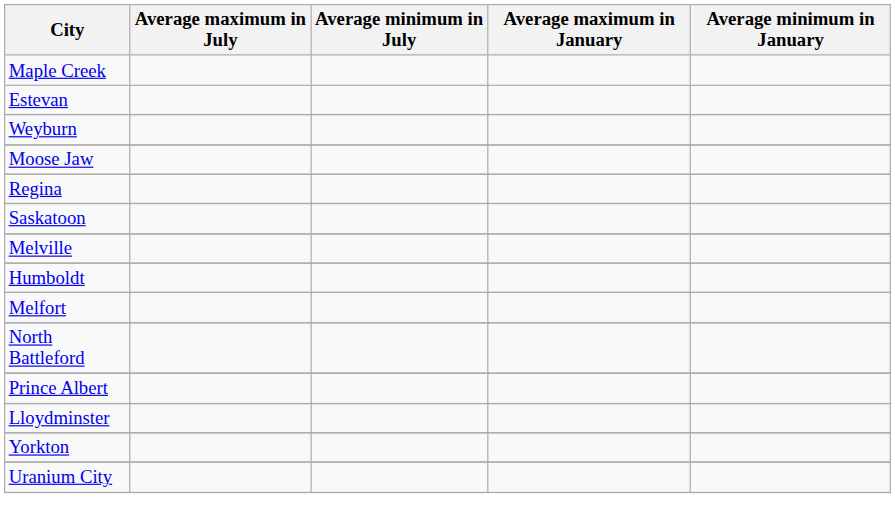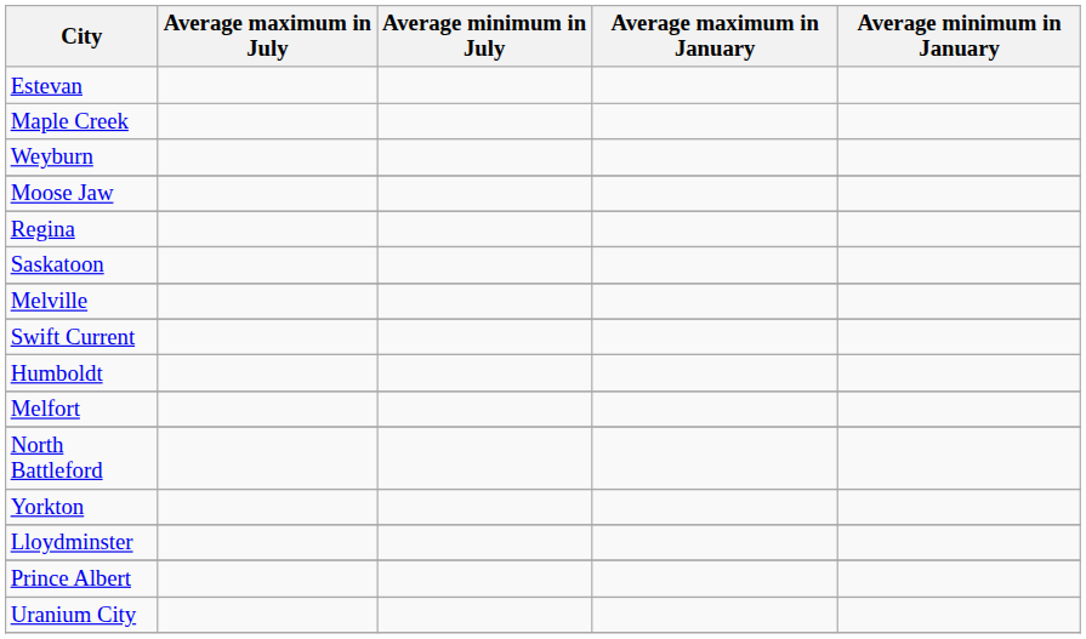 <table class="wikitable sortable" style="margin:1em auto; width:60%;">
 <tr>
 <th>City</th>
 <th>Average maximum in July</th>
 <th>Average minimum in July</th>
 <th>Average maximum in January</th>
 <th>Average minimum in January</th>
 </tr>
 <tr>
-<td><a href='#'>Maple Creek</a></td>
+<td><a href='#'>Estevan</a></td>
 <td></td>
 <td></td>
 <td></td>
 <td></td>
 </tr>
 <tr>
-<td><a href='#'>Estevan</a></td>
+<td><a href='#'>Maple Creek</a></td>
 <td></td>
 <td></td>
 <td></td>
 <td></td>
 </tr>
 <tr>
 </tr>
 <tr>
 <td><a href='#'>Weyburn</a></td>
 <td></td>
 <td></td>
 <td></td>
 <td></td>
 </tr>
 <tr>
 </tr>
 <tr>
 <td><a href='#'>Moose Jaw</a></td>
 <td></td>
 <td></td>
 <td></td>
 <td></td>
 </tr>
 <tr>
 </tr>
 <tr>
 <td><a href='#'>Regina</a></td>
 <td></td>
 <td></td>
 <td></td>
 <td></td>
 </tr>
 <tr>
 </tr>
 <tr>
 <td><a href='#'>Saskatoon</a></td>
 <td></td>
 <td></td>
 <td></td>
 <td></td>
 </tr>
 <tr>
 </tr>
 <tr>
 <td><a href='#'>Melville</a></td>
 <td></td>
 <td></td>
 <td></td>
 <td></td>
 </tr>
 <tr>
 </tr>
 <tr>
+<td><a href='#'>Swift Current</a></td>
+<td></td>
+<td></td>
+<td></td>
+<td></td>
+</tr>
+<tr>
 </tr>
 <tr>
 <td><a href='#'>Humboldt</a></td>
 <td></td>
 <td></td>
 <td></td>
 <td></td>
 </tr>
 <tr>
 </tr>
 <tr>
 <td><a href='#'>Melfort</a></td>
 <td></td>
 <td></td>
 <td></td>
 <td></td>
 </tr>
 <tr>
 </tr>
 <tr>
 <td><a href='#'>North Battleford</a></td>
 <td></td>
 <td></td>
 <td></td>
 <td></td>
 </tr>
 <tr>
 </tr>
 <tr>
-<td><a href='#'>Prince Albert</a></td>
+<td><a href='#'>Yorkton</a></td>
 <td></td>
 <td></td>
 <td></td>
 <td></td>
 </tr>
 <tr>
 </tr>
 <tr>
 <td><a href='#'>Lloydminster</a></td>
 <td></td>
 <td></td>
 <td></td>
 <td></td>
 </tr>
 <tr>
 </tr>
 <tr>
-<td><a href='#'>Yorkton</a></td>
+<td><a href='#'>Prince Albert</a></td>
 <td></td>
 <td></td>
 <td></td>
 <td></td>
 </tr>
 <tr>
 </tr>
 <tr>
 <td><a href='#'>Uranium City</a></td>
 <td></td>
 <td></td>
 <td></td>
 <td></td>
 </tr>
 <tr>
 </tr>
 <tr>
 </tr>
 </table>
